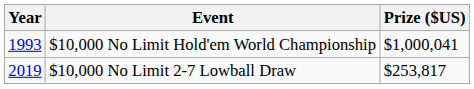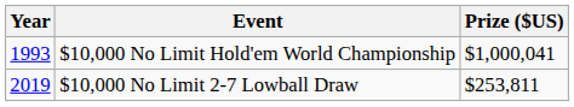 <table class="wikitable">
 <tr>
 <th>Year</th>
 <th>Event</th>
 <th>Prize ($US)</th>
 </tr>
 <tr>
 <td><a href='#'>1993</a></td>
 <td>$10,000 No Limit Hold'em World Championship</td>
 <td>$1,000,041</td>
 </tr>
 <tr>
 <td><a href='#'>2019</a></td>
 <td>$10,000 No Limit 2-7 Lowball Draw</td>
-<td>$253,817</td>
+<td>$253,811</td>
 </tr>
 </table>
